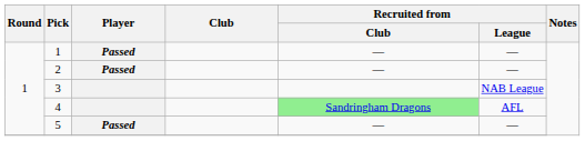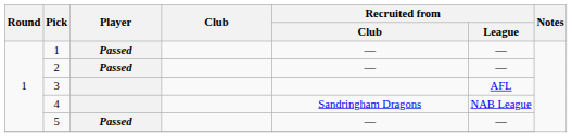 <table class="wikitable sortable plainrowheaders" style="text-align:center;">
 <tr>
 <th rowspan=2>Round</th>
 <th rowspan=2>Pick</th>
 <th rowspan=2 style="width: 90pt">Player</th>
 <th rowspan=2 style="width: 110pt">Club</th>
 <th colspan=2>Recruited from</th>
 <th class="unsortable" rowspan=2>Notes</th>
 </tr>
 <tr>
 <th style="width: 200pt">Club</th>
 <th>League</th>
 </tr>
 <tr>
 <td rowspan=5>1</td>
 <td>1</td>
 <th scope=row><em>Passed</em></th>
 <td></td>
 <td>—</td>
 <td>—</td>
 </tr>
 <tr>
 <td>2</td>
 <th scope=row><em>Passed</em></th>
 <td></td>
 <td>—</td>
 <td>—</td>
 </tr>
 <tr>
 <td>3</td>
 <th scope=row></th>
 <td></td>
 <td></td>
-<td><a href='#'>NAB League</a></td>
+<td><a href='#'>AFL</a></td>
 </tr>
 <tr>
 <td>4</td>
 <th scope=row></th>
 <td></td>
-<td style="background: lightgreen;"><a href='#'>Sandringham Dragons</a></td>
-<td><a href='#'>AFL</a></td>
+<td><a href='#'>Sandringham Dragons</a></td>
+<td><a href='#'>NAB League</a></td>
 </tr>
 <tr>
 <td>5</td>
 <th scope=row><em>Passed</em></th>
 <td></td>
 <td>—</td>
 <td>—</td>
 </tr>
 <tr>
 </tr>
 </table>
